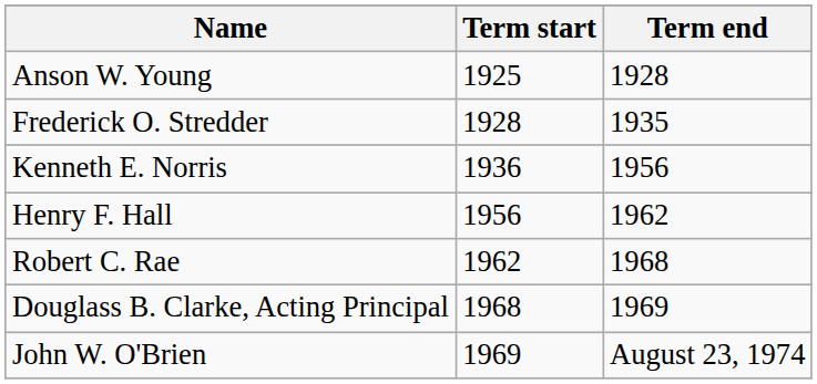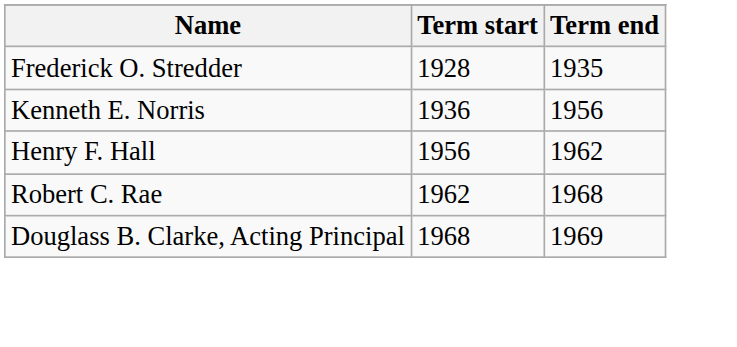 <table class="wikitable">
 <tr>
 </tr>
 <tr>
 <th>Name</th>
 <th>Term start</th>
 <th>Term end</th>
-</tr>
-<tr>
-<td>Anson W. Young</td>
-<td>1925</td>
-<td>1928</td>
 </tr>
 <tr>
 <td>Frederick O. Stredder</td>
 <td>1928</td>
 <td>1935</td>
 </tr>
 <tr>
 <td>Kenneth E. Norris</td>
 <td>1936</td>
 <td>1956</td>
 </tr>
 <tr>
 <td>Henry F. Hall</td>
 <td>1956</td>
 <td>1962</td>
 </tr>
 <tr>
 <td>Robert C. Rae</td>
 <td>1962</td>
 <td>1968</td>
 </tr>
 <tr>
 <td>Douglass B. Clarke, Acting Principal</td>
 <td>1968</td>
 <td>1969</td>
 </tr>
-<tr>
-<td>John W. O'Brien</td>
-<td>1969</td>
-<td>August 23, 1974</td>
-</tr>
 </table>
